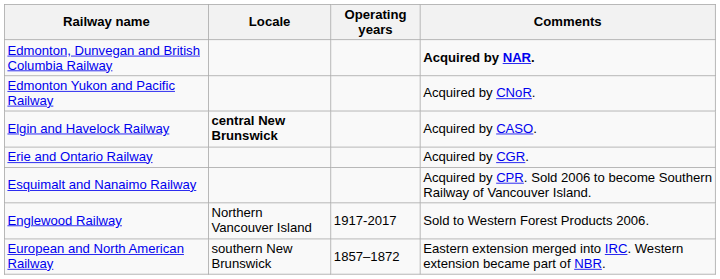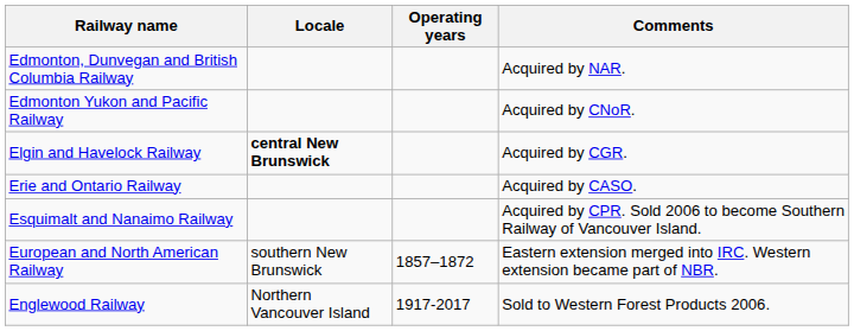 <table class="wikitable">
 <tr>
 <th>Railway name</th>
 <th>Locale</th>
 <th>Operating years</th>
 <th>Comments</th>
 </tr>
 <tr>
 <td><a href='#'>Edmonton, Dunvegan and British Columbia Railway</a></td>
 <td></td>
 <td></td>
-<td><strong>Acquired by <a href='#'>NAR</a>.</strong></td>
+<td>Acquired by <a href='#'>NAR</a>.</td>
 </tr>
 <tr>
 <td><a href='#'>Edmonton Yukon and Pacific Railway</a></td>
 <td></td>
 <td></td>
 <td>Acquired by <a href='#'>CNoR</a>.</td>
 </tr>
 <tr>
 <td><a href='#'>Elgin and Havelock Railway</a></td>
 <td><strong>central New Brunswick</strong></td>
 <td></td>
-<td>Acquired by <a href='#'>CASO</a>.</td>
+<td>Acquired by <a href='#'>CGR</a>.</td>
 </tr>
 <tr>
 <td><a href='#'>Erie and Ontario Railway</a></td>
 <td></td>
 <td></td>
-<td>Acquired by <a href='#'>CGR</a>.</td>
+<td>Acquired by <a href='#'>CASO</a>.</td>
 </tr>
 <tr>
 <td><a href='#'>Esquimalt and Nanaimo Railway</a></td>
 <td></td>
 <td></td>
 <td>Acquired by <a href='#'>CPR</a>.  Sold 2006 to become Southern Railway of Vancouver Island.</td>
 </tr>
 <tr>
+<td><a href='#'>European and North American Railway</a></td>
+<td>southern New Brunswick</td>
+<td>1857–1872</td>
+<td>Eastern extension merged into <a href='#'>IRC</a>.  Western extension became part of <a href='#'>NBR</a>.</td>
+</tr>
+<tr>
 <td><a href='#'>Englewood Railway</a></td>
 <td>Northern Vancouver Island</td>
 <td>1917-2017</td>
 <td>Sold to Western Forest Products 2006.</td>
 </tr>
-<tr>
-<td><a href='#'>European and North American Railway</a></td>
-<td>southern New Brunswick</td>
-<td>1857–1872</td>
-<td>Eastern extension merged into <a href='#'>IRC</a>.  Western extension became part of <a href='#'>NBR</a>.</td>
-</tr>
 </table>
